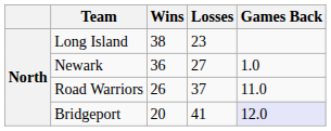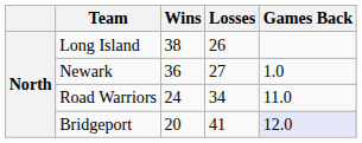 <table class="wikitable">
 <tr>
 <th></th>
 <th>Team</th>
 <th>Wins</th>
 <th>Losses</th>
 <th>Games Back</th>
 </tr>
 <tr>
 <th rowspan="4">North</th>
 <td>Long Island</td>
 <td>38</td>
-<td>23</td>
+<td>26</td>
 <td> </td>
 </tr>
 <tr>
 <td>Newark</td>
 <td>36</td>
 <td>27</td>
 <td>1.0</td>
 </tr>
 <tr>
 <td>Road Warriors</td>
-<td>26</td>
-<td>37</td>
+<td>24</td>
+<td>34</td>
 <td>11.0</td>
 </tr>
 <tr>
 <td>Bridgeport</td>
 <td>20</td>
 <td>41</td>
 <td style="background: lavender;">12.0</td>
 </tr>
 </table>
